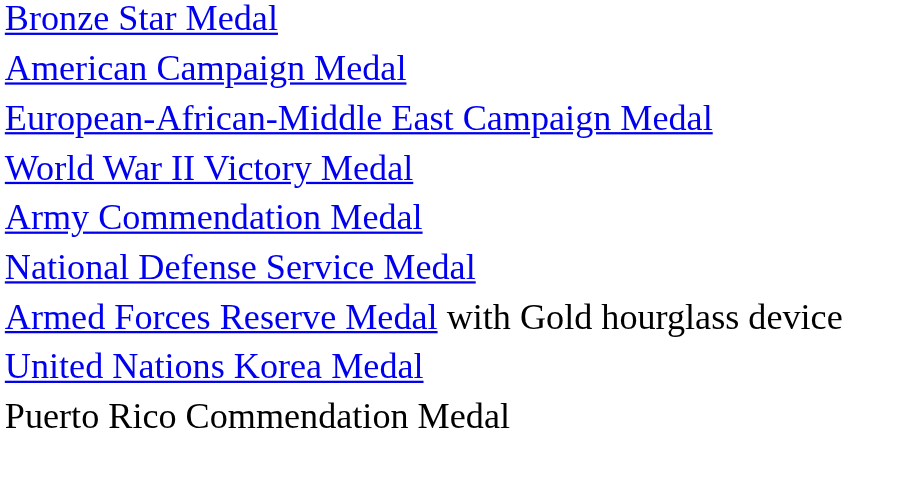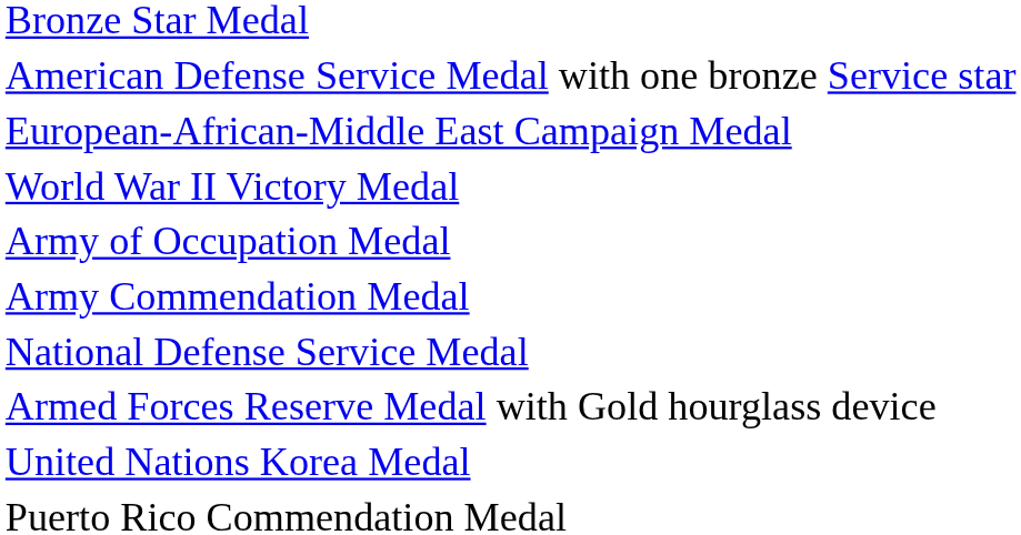 <table>
 <tr>
 <td></td>
 <td><a href='#'>Bronze Star Medal</a></td>
 </tr>
 <tr>
 <td></td>
-<td><a href='#'>American Campaign Medal</a></td>
+<td><a href='#'>American Defense Service Medal</a> with one bronze <a href='#'>Service star</a></td>
 </tr>
 <tr>
 <td></td>
 <td><a href='#'>European-African-Middle East Campaign Medal</a></td>
 </tr>
 <tr>
 <td></td>
 <td><a href='#'>World War II Victory Medal</a></td>
+</tr>
+<tr>
+<td></td>
+<td><a href='#'>Army of Occupation Medal</a></td>
 </tr>
 <tr>
 <td></td>
 <td><a href='#'>Army Commendation Medal</a></td>
 </tr>
 <tr>
 <td></td>
 <td><a href='#'>National Defense Service Medal</a></td>
 </tr>
 <tr>
 <td></td>
 <td><a href='#'>Armed Forces Reserve Medal</a> with Gold hourglass device</td>
 </tr>
 <tr>
 <td></td>
 <td><a href='#'>United Nations Korea Medal</a></td>
 </tr>
 <tr>
 <td></td>
 <td>Puerto Rico Commendation Medal</td>
 </tr>
 </table>
